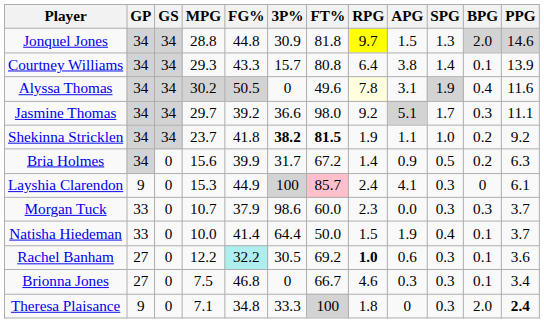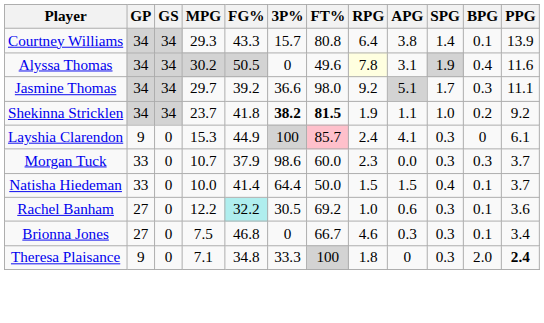 <table class="wikitable sortable" style="text-align:center;">
 <tr>
 <th style=>Player</th>
 <th style=>GP</th>
 <th style=>GS</th>
 <th style=>MPG</th>
 <th style=>FG%</th>
 <th style=>3P%</th>
 <th style=>FT%</th>
 <th style=>RPG</th>
 <th style=>APG</th>
 <th style=>SPG</th>
 <th style=>BPG</th>
 <th style=>PPG</th>
-</tr>
-<tr>
-<td><a href='#'>Jonquel Jones</a></td>
-<td style="background:#D3D3D3;">34</td>
-<td style="background:#D3D3D3;">34</td>
-<td>28.8</td>
-<td>44.8</td>
-<td>30.9</td>
-<td>81.8</td>
-<td style="background:yellow;">9.7</td>
-<td>1.5</td>
-<td>1.3</td>
-<td style="background:#D3D3D3;">2.0</td>
-<td style="background:#D3D3D3;">14.6</td>
 </tr>
 <tr>
 <td><a href='#'>Courtney Williams</a></td>
 <td style="background:#D3D3D3;">34</td>
 <td style="background:#D3D3D3;">34</td>
 <td>29.3</td>
 <td>43.3</td>
 <td>15.7</td>
 <td>80.8</td>
 <td>6.4</td>
 <td>3.8</td>
 <td>1.4</td>
 <td>0.1</td>
 <td>13.9</td>
 </tr>
 <tr>
 <td><a href='#'>Alyssa Thomas</a></td>
 <td style="background:#D3D3D3;">34</td>
 <td style="background:#D3D3D3;">34</td>
 <td style="background:#D3D3D3;">30.2</td>
 <td style="background:#D3D3D3;">50.5</td>
 <td>0</td>
 <td>49.6</td>
 <td style="background: lightyellow;">7.8</td>
 <td>3.1</td>
 <td style="background:#D3D3D3;">1.9</td>
 <td>0.4</td>
 <td>11.6</td>
 </tr>
 <tr>
 <td><a href='#'>Jasmine Thomas</a></td>
 <td style="background:#D3D3D3;">34</td>
 <td style="background:#D3D3D3;">34</td>
 <td>29.7</td>
 <td>39.2</td>
 <td>36.6</td>
 <td>98.0</td>
 <td>9.2</td>
 <td style="background:#D3D3D3;">5.1</td>
 <td>1.7</td>
 <td>0.3</td>
 <td>11.1</td>
 </tr>
 <tr>
 <td><a href='#'>Shekinna Stricklen</a></td>
 <td style="background:#D3D3D3;">34</td>
 <td style="background:#D3D3D3;">34</td>
 <td>23.7</td>
 <td>41.8</td>
 <td><strong>38.2</strong></td>
 <td><strong>81.5</strong></td>
 <td>1.9</td>
 <td>1.1</td>
 <td>1.0</td>
 <td>0.2</td>
 <td>9.2</td>
 </tr>
 <tr>
-<td><a href='#'>Bria Holmes</a></td>
-<td style="background:#D3D3D3;">34</td>
-<td>0</td>
-<td>15.6</td>
-<td>39.9</td>
-<td>31.7</td>
-<td>67.2</td>
-<td>1.4</td>
-<td>0.9</td>
-<td>0.5</td>
-<td>0.2</td>
-<td>6.3</td>
-</tr>
-<tr>
 <td><a href='#'>Layshia Clarendon</a></td>
 <td>9</td>
 <td>0</td>
 <td>15.3</td>
 <td>44.9</td>
 <td style="background:#D3D3D3;">100</td>
 <td style="background: pink;">85.7</td>
 <td>2.4</td>
 <td>4.1</td>
 <td>0.3</td>
 <td>0</td>
 <td>6.1</td>
 </tr>
 <tr>
 <td><a href='#'>Morgan Tuck</a></td>
 <td>33</td>
 <td>0</td>
 <td>10.7</td>
 <td>37.9</td>
 <td>98.6</td>
 <td>60.0</td>
 <td>2.3</td>
 <td>0.0</td>
 <td>0.3</td>
 <td>0.3</td>
 <td>3.7</td>
 </tr>
 <tr>
 <td><a href='#'>Natisha Hiedeman</a></td>
 <td>33</td>
 <td>0</td>
 <td>10.0</td>
 <td>41.4</td>
 <td>64.4</td>
 <td>50.0</td>
 <td>1.5</td>
-<td>1.9</td>
+<td>1.5</td>
 <td>0.4</td>
 <td>0.1</td>
 <td>3.7</td>
 </tr>
 <tr>
 <td><a href='#'>Rachel Banham</a></td>
 <td>27</td>
 <td>0</td>
 <td>12.2</td>
 <td style="background: paleturquoise;">32.2</td>
 <td>30.5</td>
 <td>69.2</td>
-<td><strong>1.0</strong></td>
+<td>1.0</td>
 <td>0.6</td>
 <td>0.3</td>
 <td>0.1</td>
 <td>3.6</td>
 </tr>
 <tr>
 <td><a href='#'>Brionna Jones</a></td>
 <td>27</td>
 <td>0</td>
 <td>7.5</td>
 <td>46.8</td>
 <td>0</td>
 <td>66.7</td>
 <td>4.6</td>
 <td>0.3</td>
 <td>0.3</td>
 <td>0.1</td>
 <td>3.4</td>
 </tr>
 <tr>
 <td><a href='#'>Theresa Plaisance</a></td>
 <td>9</td>
 <td>0</td>
 <td>7.1</td>
 <td>34.8</td>
 <td>33.3</td>
 <td style="background:#D3D3D3;">100</td>
 <td>1.8</td>
 <td>0</td>
 <td>0.3</td>
 <td>2.0</td>
 <td><strong>2.4</strong></td>
 </tr>
 </table>
